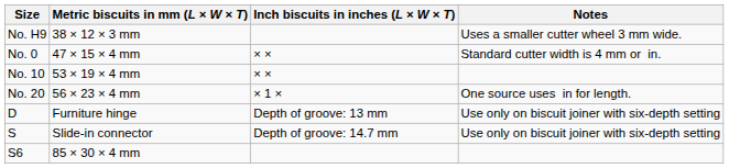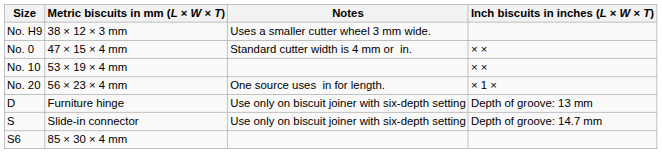 <table class="wikitable">
 <tr>
 <th scope=col>Size</th>
 <th scope=col>Metric biscuits in mm (<em>L</em> × <em>W</em> × <em>T</em>)</th>
+<th scope=col>Notes</th>
 <th scope=col>Inch biscuits in inches (<em>L</em> × <em>W</em> × <em>T</em>)</th>
-<th scope=col>Notes</th>
 </tr>
 <tr>
 <td>No. H9</td>
 <td>38 × 12 × 3 mm</td>
+<td>Uses a smaller cutter wheel 3 mm wide.</td>
 <td></td>
-<td>Uses a smaller cutter wheel 3 mm wide.</td>
 </tr>
 <tr>
 <td>No. 0</td>
 <td>47 × 15 × 4 mm</td>
+<td>Standard cutter width is 4 mm or  in.</td>
 <td> ×  × </td>
-<td>Standard cutter width is 4 mm or  in.</td>
 </tr>
 <tr>
 <td>No. 10</td>
 <td>53 × 19 × 4 mm</td>
+<td></td>
 <td> ×  × </td>
-<td></td>
 </tr>
 <tr>
 <td>No. 20</td>
 <td>56 × 23 × 4 mm</td>
+<td>One source uses  in for length.</td>
 <td> × 1 × </td>
-<td>One source uses  in for length.</td>
 </tr>
 <tr>
 <td>D</td>
 <td>Furniture hinge</td>
+<td>Use only on biscuit joiner with six-depth setting</td>
 <td>Depth of groove: 13 mm</td>
-<td>Use only on biscuit joiner with six-depth setting</td>
 </tr>
 <tr>
 <td>S</td>
 <td>Slide-in connector</td>
+<td>Use only on biscuit joiner with six-depth setting</td>
 <td>Depth of groove: 14.7 mm</td>
-<td>Use only on biscuit joiner with six-depth setting</td>
 </tr>
 <tr>
 <td>S6</td>
 <td>85 × 30 × 4 mm</td>
 <td></td>
 <td></td>
 </tr>
 </table>
